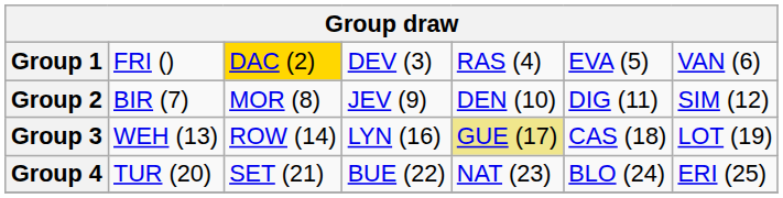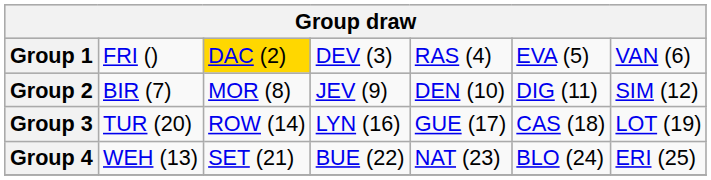 <table class="wikitable" style="text-align:center; font-size:85%">
 <tr>
 <th colspan="7">Group draw</th>
 </tr>
 <tr>
 <th>Group 1</th>
 <td align="left"> <a href='#'>FRI</a> ()</td>
 <td align="left" style="background: gold;"> <a href='#'>DAC</a> (2)</td>
 <td align="left"> <a href='#'>DEV</a> (3)</td>
 <td align="left"> <a href='#'>RAS</a> (4)</td>
 <td align="left"> <a href='#'>EVA</a> (5)</td>
 <td align="left"> <a href='#'>VAN</a> (6)</td>
 </tr>
 <tr>
 <th>Group 2</th>
 <td align="left"> <a href='#'>BIR</a> (7)</td>
 <td align="left"> <a href='#'>MOR</a> (8)</td>
 <td align="left"> <a href='#'>JEV</a> (9)</td>
 <td align="left"> <a href='#'>DEN</a> (10)</td>
 <td align="left"> <a href='#'>DIG</a> (11)</td>
 <td align="left"> <a href='#'>SIM</a> (12)</td>
 </tr>
 <tr>
 <th>Group 3</th>
-<td align="left"> <a href='#'>WEH</a> (13)</td>
+<td align="left"> <a href='#'>TUR</a> (20)</td>
 <td align="left"> <a href='#'>ROW</a> (14)</td>
 <td align="left"> <a href='#'>LYN</a> (16)</td>
-<td align="left" style="background: khaki;"> <a href='#'>GUE</a> (17)</td>
+<td align="left"> <a href='#'>GUE</a> (17)</td>
 <td align="left"> <a href='#'>CAS</a> (18)</td>
 <td align="left"> <a href='#'>LOT</a> (19)</td>
 </tr>
 <tr>
 <th>Group 4</th>
-<td align="left"> <a href='#'>TUR</a> (20)</td>
+<td align="left"> <a href='#'>WEH</a> (13)</td>
 <td align="left"> <a href='#'>SET</a> (21)</td>
 <td align="left"> <a href='#'>BUE</a> (22)</td>
 <td align="left"> <a href='#'>NAT</a> (23)</td>
 <td align="left"> <a href='#'>BLO</a> (24)</td>
 <td align="left"> <a href='#'>ERI</a> (25)</td>
 </tr>
 <tr>
 </tr>
 </table>
